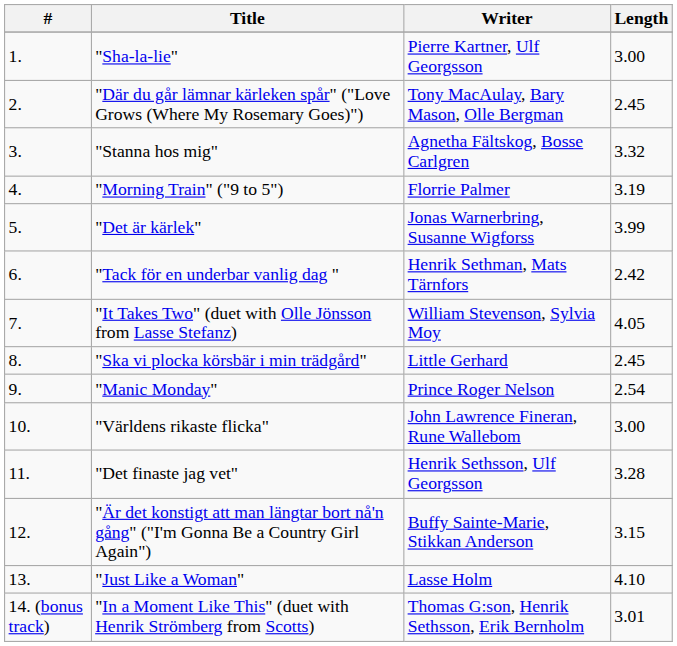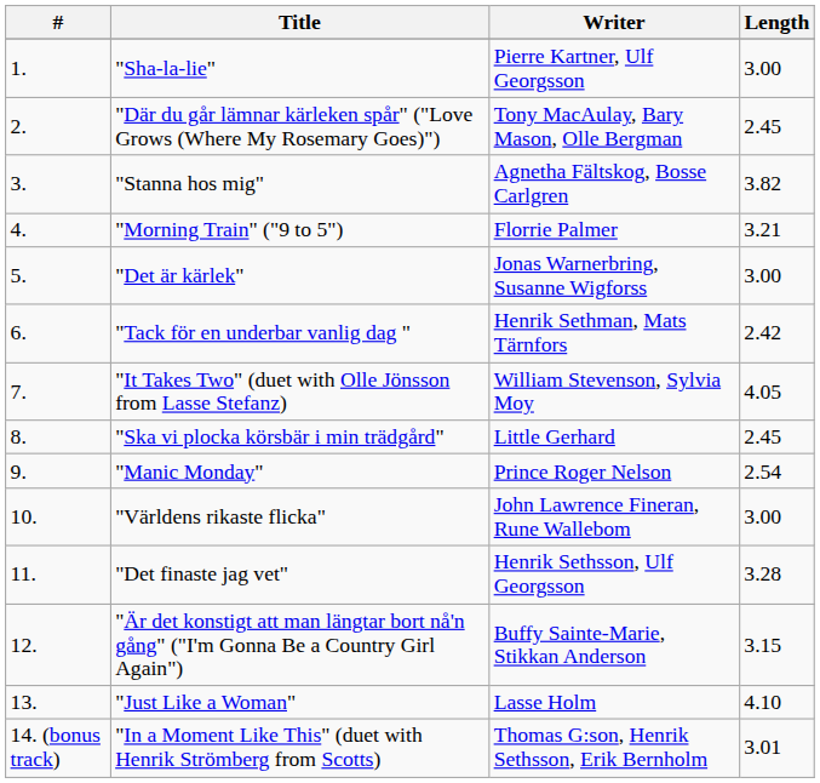 <table class="wikitable">
 <tr>
 <th>#</th>
 <th>Title</th>
 <th>Writer</th>
 <th>Length</th>
 </tr>
 <tr bgcolor="#ebf5ff">
 </tr>
 <tr>
 <td>1.</td>
 <td>"<a href='#'>Sha-la-lie</a>"</td>
 <td><a href='#'>Pierre Kartner</a>, <a href='#'>Ulf Georgsson</a></td>
 <td>3.00</td>
 </tr>
 <tr>
 <td>2.</td>
 <td>"<a href='#'>Där du går lämnar kärleken spår</a>" ("Love Grows (Where My Rosemary Goes)")</td>
 <td><a href='#'>Tony MacAulay</a>, <a href='#'>Bary Mason</a>, <a href='#'>Olle Bergman</a></td>
 <td>2.45</td>
 </tr>
 <tr>
 <td>3.</td>
 <td>"Stanna hos mig"</td>
 <td><a href='#'>Agnetha Fältskog</a>, <a href='#'>Bosse Carlgren</a></td>
-<td>3.32</td>
+<td>3.82</td>
 </tr>
 <tr>
 <td>4.</td>
 <td>"<a href='#'>Morning Train</a>" ("9 to 5")</td>
 <td><a href='#'>Florrie Palmer</a></td>
-<td>3.19</td>
+<td>3.21</td>
 </tr>
 <tr>
 <td>5.</td>
 <td>"<a href='#'>Det är kärlek</a>"</td>
 <td><a href='#'>Jonas Warnerbring</a>, <a href='#'>Susanne Wigforss</a></td>
-<td>3.99</td>
+<td>3.00</td>
 </tr>
 <tr>
 <td>6.</td>
 <td>"<a href='#'>Tack för en underbar vanlig dag</a> "</td>
 <td><a href='#'>Henrik Sethman</a>, <a href='#'>Mats Tärnfors</a></td>
 <td>2.42</td>
 </tr>
 <tr>
 <td>7.</td>
 <td>"<a href='#'>It Takes Two</a>" (duet with <a href='#'>Olle Jönsson</a> from <a href='#'>Lasse Stefanz</a>)</td>
 <td><a href='#'>William Stevenson</a>, <a href='#'>Sylvia Moy</a></td>
 <td>4.05</td>
 </tr>
 <tr>
 <td>8.</td>
 <td>"<a href='#'>Ska vi plocka körsbär i min trädgård</a>"</td>
 <td><a href='#'>Little Gerhard</a></td>
 <td>2.45</td>
 </tr>
 <tr>
 <td>9.</td>
 <td>"<a href='#'>Manic Monday</a>"</td>
 <td><a href='#'>Prince Roger Nelson</a></td>
 <td>2.54</td>
 </tr>
 <tr>
 <td>10.</td>
 <td>"Världens rikaste flicka"</td>
 <td><a href='#'>John Lawrence Fineran</a>, <a href='#'>Rune Wallebom</a></td>
 <td>3.00</td>
 </tr>
 <tr>
 <td>11.</td>
 <td>"Det finaste jag vet"</td>
 <td><a href='#'>Henrik Sethsson</a>, <a href='#'>Ulf Georgsson</a></td>
 <td>3.28</td>
 </tr>
 <tr>
 <td>12.</td>
 <td>"<a href='#'>Är det konstigt att man längtar bort nå'n gång</a>" ("I'm Gonna Be a Country Girl Again")</td>
 <td><a href='#'>Buffy Sainte-Marie</a>, <a href='#'>Stikkan Anderson</a></td>
 <td>3.15</td>
 </tr>
 <tr>
 <td>13.</td>
 <td>"<a href='#'>Just Like a Woman</a>"</td>
 <td><a href='#'>Lasse Holm</a></td>
 <td>4.10</td>
 </tr>
 <tr>
 <td>14. (<a href='#'>bonus track</a>)</td>
 <td>"<a href='#'>In a Moment Like This</a>" (duet with <a href='#'>Henrik Strömberg</a> from <a href='#'>Scotts</a>)</td>
 <td><a href='#'>Thomas G:son</a>, <a href='#'>Henrik Sethsson</a>, <a href='#'>Erik Bernholm</a></td>
 <td>3.01</td>
 </tr>
 </table>
